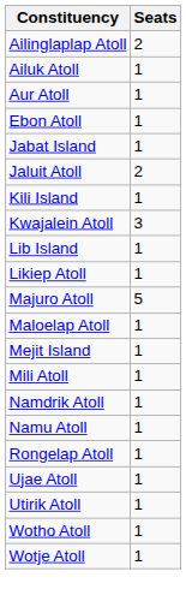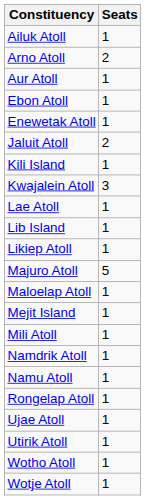 <table class="wikitable">
 <tr>
 <th>Constituency</th>
 <th>Seats</th>
 </tr>
 <tr>
-<td><a href='#'>Ailinglaplap Atoll</a></td>
-<td>2</td>
+<td><a href='#'>Ailuk Atoll</a></td>
+<td>1</td>
 </tr>
 <tr>
-<td><a href='#'>Ailuk Atoll</a></td>
-<td>1</td>
+<td><a href='#'>Arno Atoll</a></td>
+<td>2</td>
 </tr>
 <tr>
 <td><a href='#'>Aur Atoll</a></td>
 <td>1</td>
 </tr>
 <tr>
 <td><a href='#'>Ebon Atoll</a></td>
 <td>1</td>
 </tr>
 <tr>
-<td><a href='#'>Jabat Island</a></td>
+<td><a href='#'>Enewetak Atoll</a></td>
 <td>1</td>
 </tr>
 <tr>
 <td><a href='#'>Jaluit Atoll</a></td>
 <td>2</td>
 </tr>
 <tr>
 <td><a href='#'>Kili Island</a></td>
 <td>1</td>
 </tr>
 <tr>
 <td><a href='#'>Kwajalein Atoll</a></td>
 <td>3</td>
+</tr>
+<tr>
+<td><a href='#'>Lae Atoll</a></td>
+<td>1</td>
 </tr>
 <tr>
 <td><a href='#'>Lib Island</a></td>
 <td>1</td>
 </tr>
 <tr>
 <td><a href='#'>Likiep Atoll</a></td>
 <td>1</td>
 </tr>
 <tr>
 <td><a href='#'>Majuro Atoll</a></td>
 <td>5</td>
 </tr>
 <tr>
 <td><a href='#'>Maloelap Atoll</a></td>
 <td>1</td>
 </tr>
 <tr>
 <td><a href='#'>Mejit Island</a></td>
 <td>1</td>
 </tr>
 <tr>
 <td><a href='#'>Mili Atoll</a></td>
 <td>1</td>
 </tr>
 <tr>
 <td><a href='#'>Namdrik Atoll</a></td>
 <td>1</td>
 </tr>
 <tr>
 <td><a href='#'>Namu Atoll</a></td>
 <td>1</td>
 </tr>
 <tr>
 <td><a href='#'>Rongelap Atoll</a></td>
 <td>1</td>
 </tr>
 <tr>
 <td><a href='#'>Ujae Atoll</a></td>
 <td>1</td>
 </tr>
 <tr>
 <td><a href='#'>Utirik Atoll</a></td>
 <td>1</td>
 </tr>
 <tr>
 <td><a href='#'>Wotho Atoll</a></td>
 <td>1</td>
 </tr>
 <tr>
 <td><a href='#'>Wotje Atoll</a></td>
 <td>1</td>
 </tr>
 </table>
